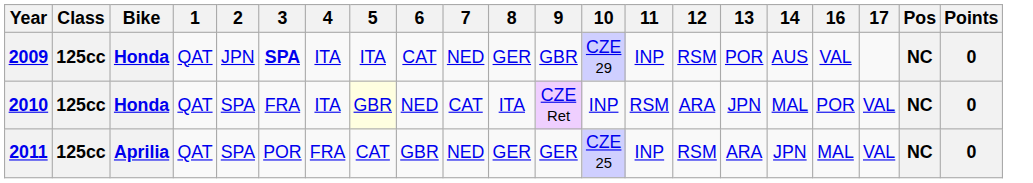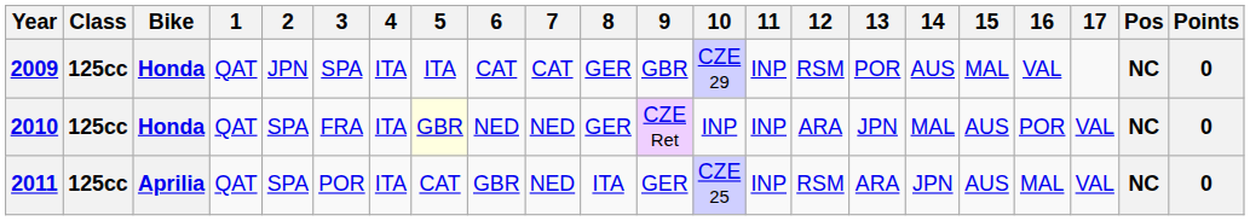 <table class="wikitable" style="text-align:center">
 <tr>
 <th>Year</th>
 <th>Class</th>
 <th>Bike</th>
 <th>1</th>
 <th>2</th>
 <th>3</th>
 <th>4</th>
 <th>5</th>
 <th>6</th>
 <th>7</th>
 <th>8</th>
 <th>9</th>
 <th>10</th>
 <th>11</th>
 <th>12</th>
 <th>13</th>
 <th>14</th>
+<th>15</th>
 <th>16</th>
 <th>17</th>
 <th>Pos</th>
 <th>Points</th>
 </tr>
 <tr>
 <th align="left"><a href='#'>2009</a></th>
 <th align="left">125cc</th>
 <th align="left"><a href='#'>Honda</a></th>
 <td><a href='#'>QAT</a></td>
 <td><a href='#'>JPN</a></td>
-<td><strong><a href='#'>SPA</a></strong></td>
+<td><a href='#'>SPA</a></td>
 <td><a href='#'>ITA</a></td>
 <td><a href='#'>ITA</a></td>
 <td><a href='#'>CAT</a></td>
-<td><a href='#'>NED</a></td>
+<td><a href='#'>CAT</a></td>
 <td><a href='#'>GER</a></td>
 <td><a href='#'>GBR</a></td>
 <td style="background:#cfcfff;"><a href='#'>CZE</a><br><small>29</small></td>
 <td><a href='#'>INP</a></td>
 <td><a href='#'>RSM</a></td>
 <td><a href='#'>POR</a></td>
 <td><a href='#'>AUS</a></td>
+<td><a href='#'>MAL</a></td>
 <td><a href='#'>VAL</a></td>
 <td></td>
 <th>NC</th>
 <th>0</th>
 </tr>
 <tr>
 <th align="left"><a href='#'>2010</a></th>
 <th align="left">125cc</th>
 <th align="left"><a href='#'>Honda</a></th>
 <td><a href='#'>QAT</a></td>
 <td><a href='#'>SPA</a></td>
 <td><a href='#'>FRA</a></td>
 <td><a href='#'>ITA</a></td>
 <td style="background: lightyellow;"><a href='#'>GBR</a></td>
 <td><a href='#'>NED</a></td>
-<td><a href='#'>CAT</a></td>
-<td><a href='#'>ITA</a></td>
+<td><a href='#'>NED</a></td>
+<td><a href='#'>GER</a></td>
 <td style="background:#EFCFFF;"><a href='#'>CZE</a><br><small>Ret</small></td>
 <td><a href='#'>INP</a></td>
-<td><a href='#'>RSM</a></td>
+<td><a href='#'>INP</a></td>
 <td><a href='#'>ARA</a></td>
 <td><a href='#'>JPN</a></td>
 <td><a href='#'>MAL</a></td>
+<td><a href='#'>AUS</a></td>
 <td><a href='#'>POR</a></td>
 <td><a href='#'>VAL</a></td>
 <th>NC</th>
 <th>0</th>
 </tr>
 <tr>
 <th align="left"><a href='#'>2011</a></th>
 <th align="left">125cc</th>
 <th align="left"><a href='#'>Aprilia</a></th>
 <td><a href='#'>QAT</a></td>
 <td><a href='#'>SPA</a></td>
 <td><a href='#'>POR</a></td>
-<td><a href='#'>FRA</a></td>
+<td><a href='#'>ITA</a></td>
 <td><a href='#'>CAT</a></td>
 <td><a href='#'>GBR</a></td>
 <td><a href='#'>NED</a></td>
-<td><a href='#'>GER</a></td>
+<td><a href='#'>ITA</a></td>
 <td><a href='#'>GER</a></td>
 <td style="background:#cfcfff;"><a href='#'>CZE</a><br><small>25</small></td>
 <td><a href='#'>INP</a></td>
 <td><a href='#'>RSM</a></td>
 <td><a href='#'>ARA</a></td>
 <td><a href='#'>JPN</a></td>
+<td><a href='#'>AUS</a></td>
 <td><a href='#'>MAL</a></td>
 <td><a href='#'>VAL</a></td>
 <th>NC</th>
 <th>0</th>
 </tr>
 </table>
